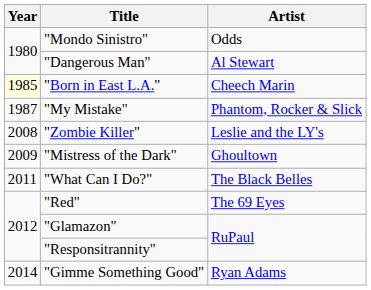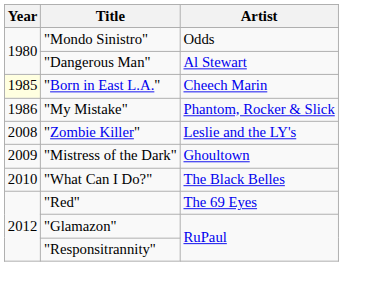 <table class="wikitable sortable">
 <tr>
 <th>Year</th>
 <th>Title</th>
 <th>Artist</th>
 </tr>
 <tr>
 <td rowspan=2>1980</td>
 <td>"Mondo Sinistro"</td>
 <td>Odds</td>
 </tr>
 <tr>
 <td>"Dangerous Man"</td>
 <td><a href='#'>Al Stewart</a></td>
 </tr>
 <tr>
 <td style="background: lightyellow;">1985</td>
 <td>"<a href='#'>Born in East L.A.</a>"</td>
 <td><a href='#'>Cheech Marin</a></td>
 </tr>
 <tr>
-<td>1987</td>
+<td>1986</td>
 <td>"My Mistake"</td>
 <td><a href='#'>Phantom, Rocker & Slick</a></td>
 </tr>
 <tr>
 <td>2008</td>
 <td>"<a href='#'>Zombie Killer</a>"</td>
 <td><a href='#'>Leslie and the LY's</a></td>
 </tr>
 <tr>
 <td>2009</td>
 <td>"Mistress of the Dark"</td>
 <td><a href='#'>Ghoultown</a></td>
 </tr>
 <tr>
-<td>2011</td>
+<td>2010</td>
 <td>"What Can I Do?"</td>
 <td><a href='#'>The Black Belles</a></td>
 </tr>
 <tr>
 <td rowspan=3>2012</td>
 <td>"Red"</td>
 <td><a href='#'>The 69 Eyes</a></td>
 </tr>
 <tr>
 <td>"Glamazon"</td>
 <td rowspan=2><a href='#'>RuPaul</a></td>
 </tr>
 <tr>
 <td>"Responsitrannity"</td>
 </tr>
-<tr>
-<td>2014</td>
-<td>"Gimme Something Good"</td>
-<td><a href='#'>Ryan Adams</a></td>
-</tr>
 </table>
